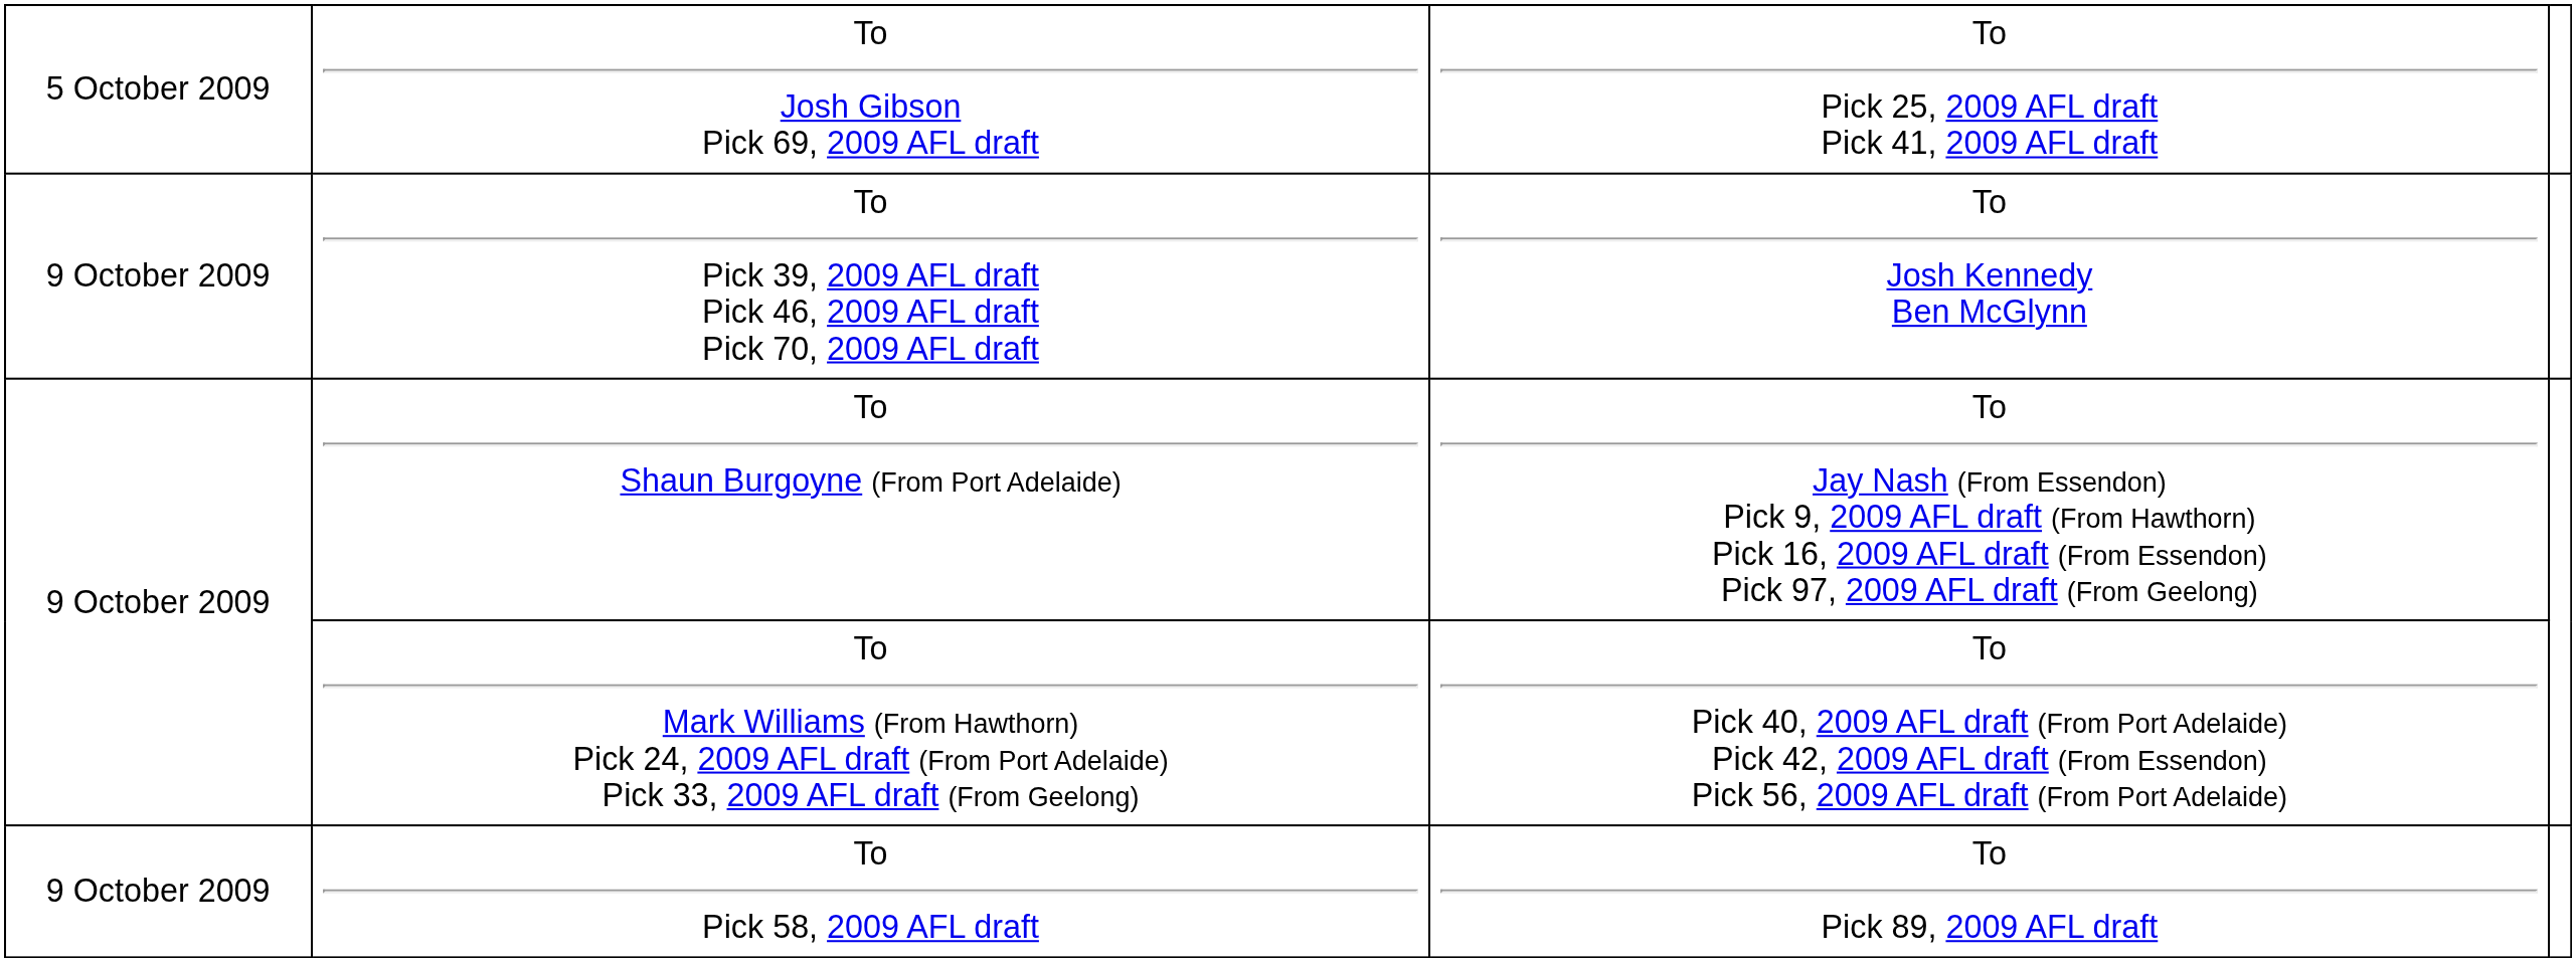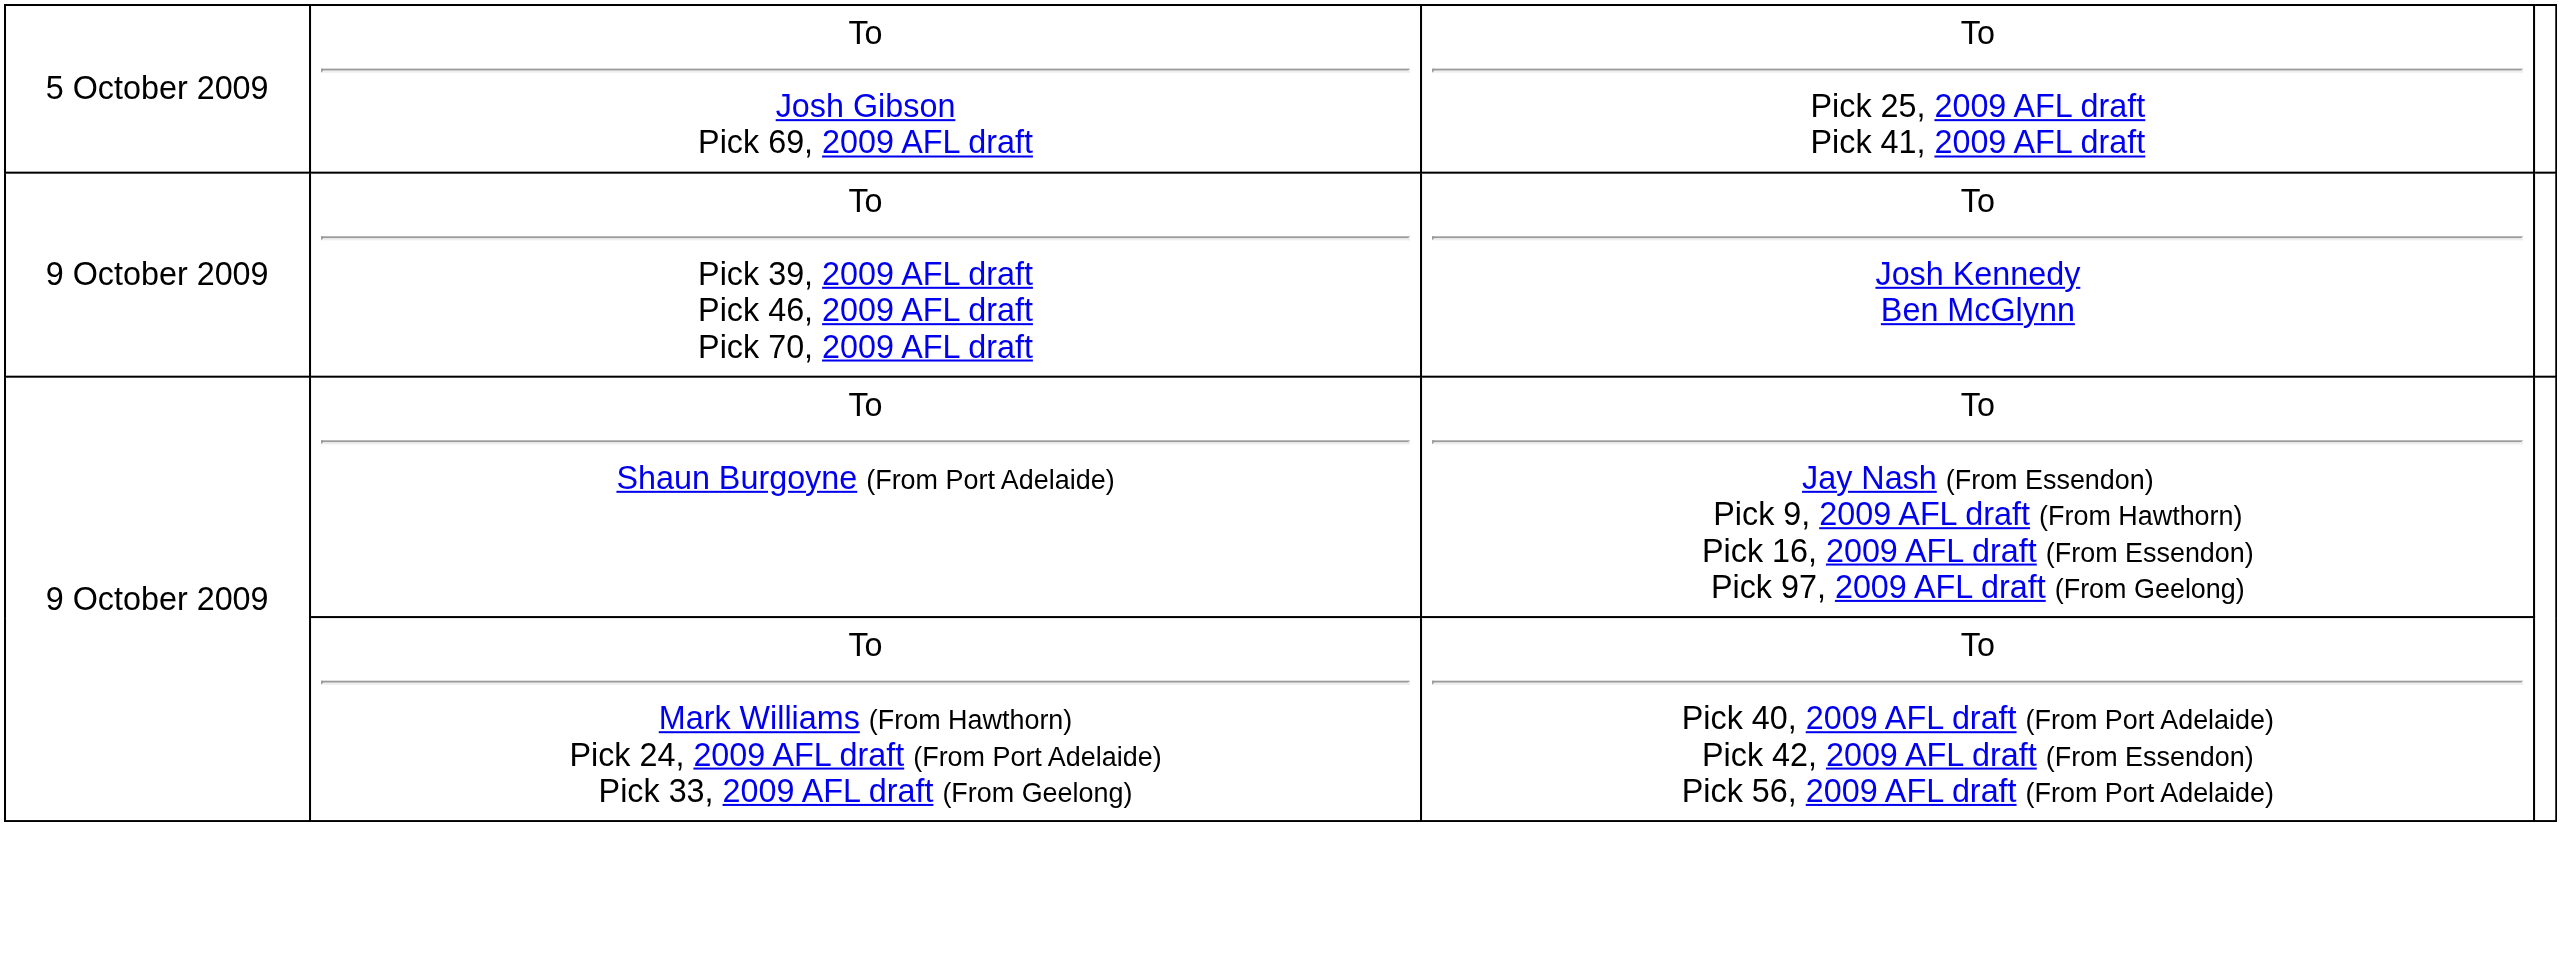 <table border=1 style="border-collapse:collapse; text-align: center; width: 100%" bordercolor="#000000"  cellpadding="5">
 <tr>
 <td style="width:12%">5 October 2009</td>
 <td style="width:44%; vertical-align:top;">To <strong></strong><hr><a href='#'>Josh Gibson</a><br>Pick 69, <a href='#'>2009 AFL draft</a></td>
 <td style="width:44%; vertical-align:top;">To <strong></strong><hr>Pick 25, <a href='#'>2009 AFL draft</a><br>Pick 41, <a href='#'>2009 AFL draft</a></td>
 <td></td>
 </tr>
 <tr>
 <td style="width:12%">9 October 2009</td>
 <td style="width:44%; vertical-align:top;">To <strong></strong><hr>Pick 39, <a href='#'>2009 AFL draft</a><br>Pick 46, <a href='#'>2009 AFL draft</a><br>Pick 70, <a href='#'>2009 AFL draft</a></td>
 <td style="width:44%; vertical-align:top;">To <strong></strong><hr><a href='#'>Josh Kennedy</a><br><a href='#'>Ben McGlynn</a></td>
 <td></td>
 </tr>
 <tr>
 <td rowspan="2" style="width:12%">9 October 2009</td>
 <td style="width:44%; vertical-align:top;">To <strong></strong><hr><a href='#'>Shaun Burgoyne</a> <small>(From Port Adelaide)</small></td>
 <td style="width:44%; vertical-align:top;">To <strong></strong><hr><a href='#'>Jay Nash</a> <small>(From Essendon)</small><br>Pick 9, <a href='#'>2009 AFL draft</a> <small>(From Hawthorn)</small><br>Pick 16, <a href='#'>2009 AFL draft</a> <small>(From Essendon)</small><br>Pick 97, <a href='#'>2009 AFL draft</a> <small>(From Geelong)</small></td>
 <td rowspan="2"></td>
 </tr>
 <tr>
 <td style="width:44%; vertical-align:top;">To <strong></strong><hr><a href='#'>Mark Williams</a> <small>(From Hawthorn)</small><br>Pick 24, <a href='#'>2009 AFL draft</a> <small>(From Port Adelaide)</small><br>Pick 33, <a href='#'>2009 AFL draft</a> <small>(From Geelong)</small></td>
 <td style="width:44%; vertical-align:top;">To <strong></strong><hr>Pick 40, <a href='#'>2009 AFL draft</a> <small>(From Port Adelaide)</small><br>Pick 42, <a href='#'>2009 AFL draft</a> <small>(From Essendon)</small><br>Pick 56, <a href='#'>2009 AFL draft</a> <small>(From Port Adelaide)</small></td>
 </tr>
-<tr>
-<td style="width:12%">9 October 2009</td>
-<td style="width:44%; vertical-align:top;">To <strong></strong><hr>Pick 58, <a href='#'>2009 AFL draft</a></td>
-<td style="width:44%; vertical-align:top;">To <strong></strong><hr>Pick 89, <a href='#'>2009 AFL draft</a></td>
-<td></td>
-</tr>
 </table>
